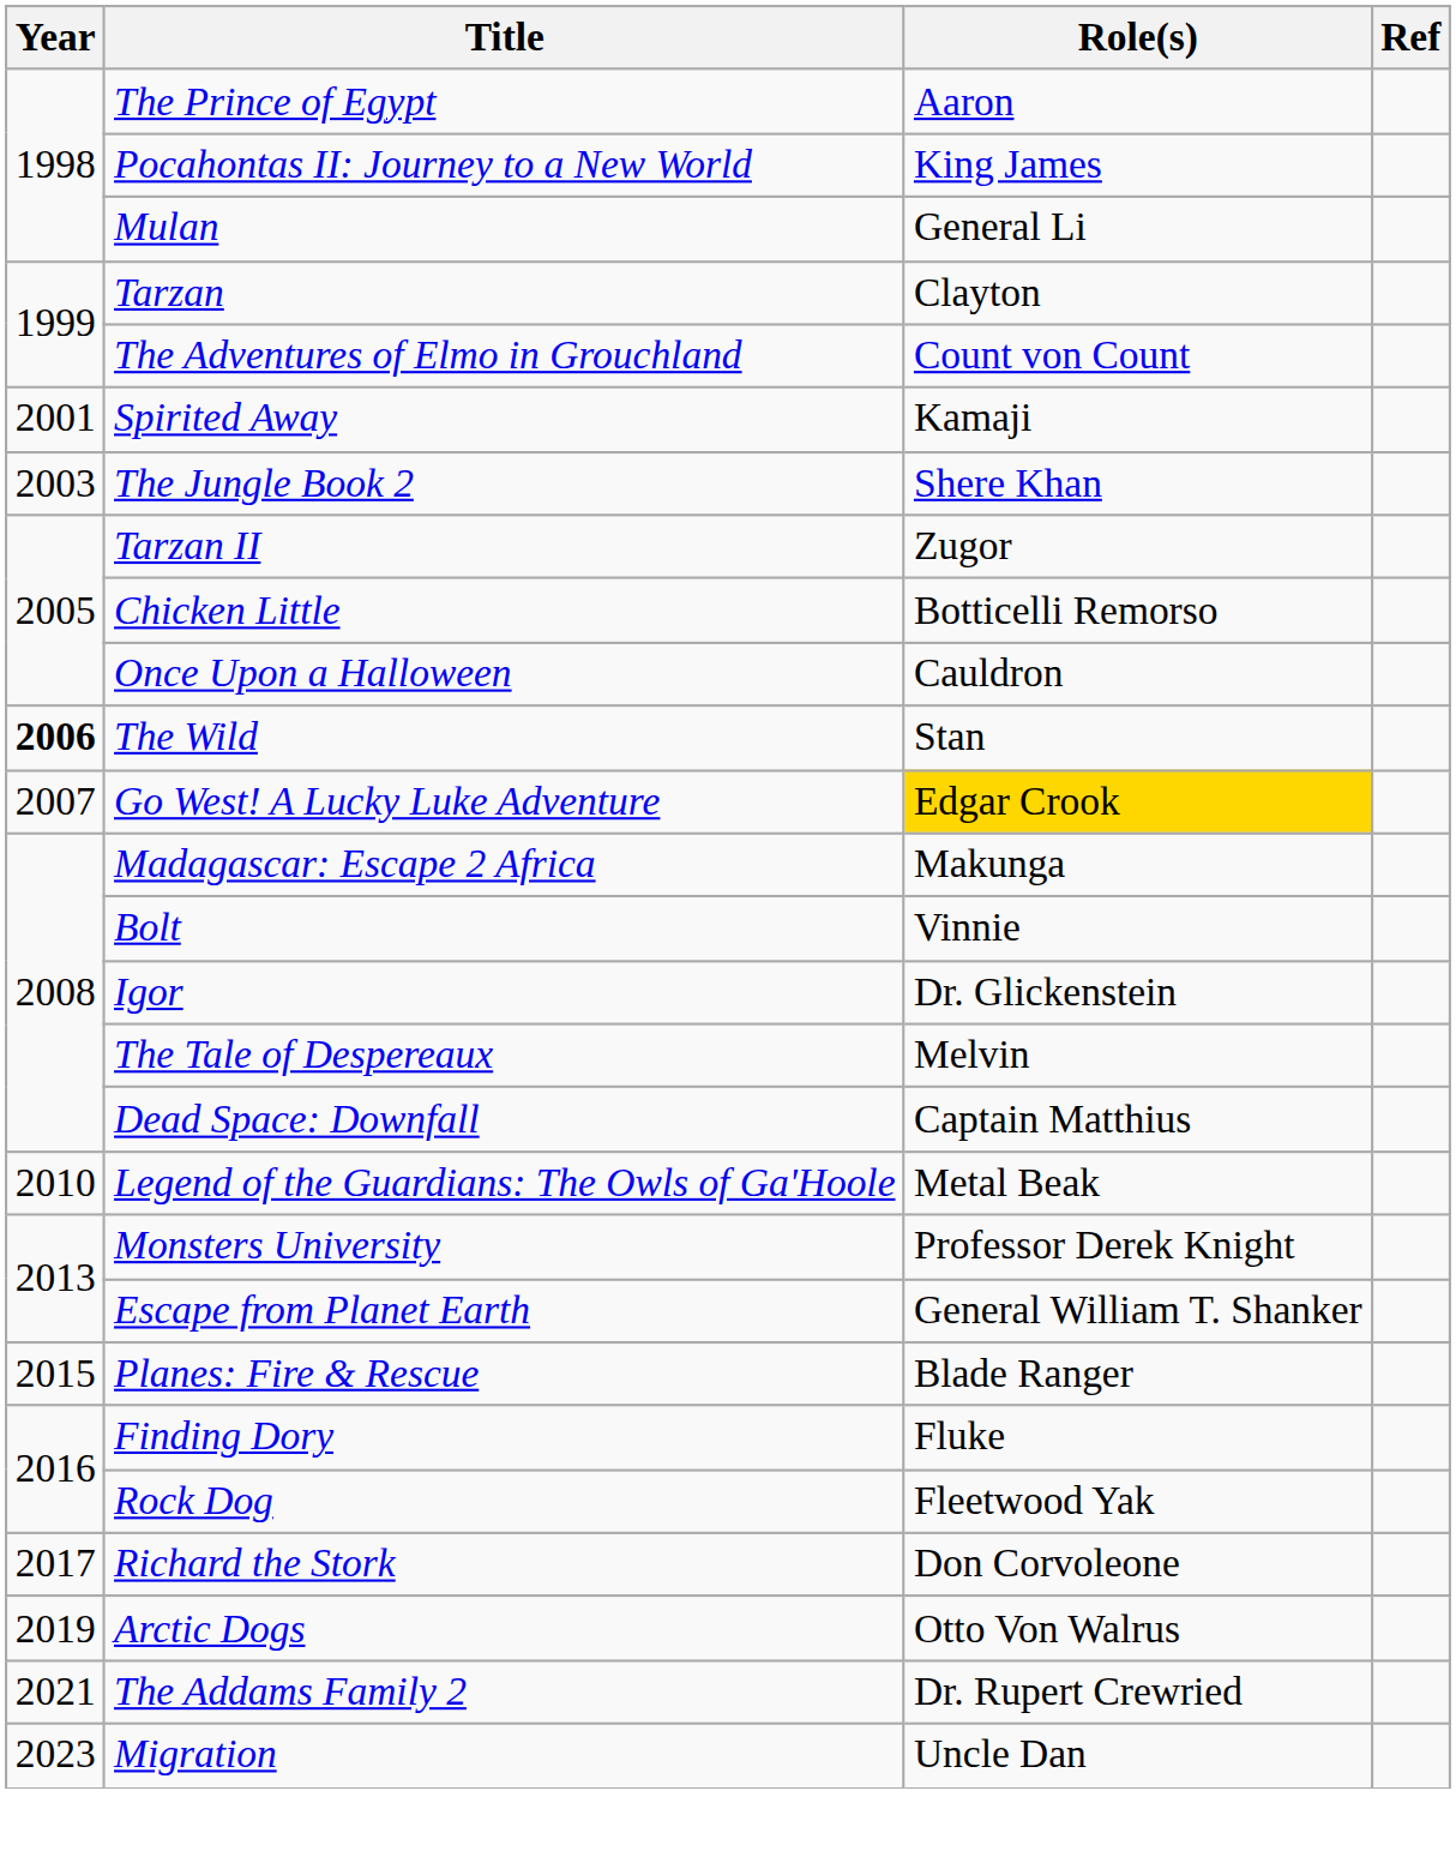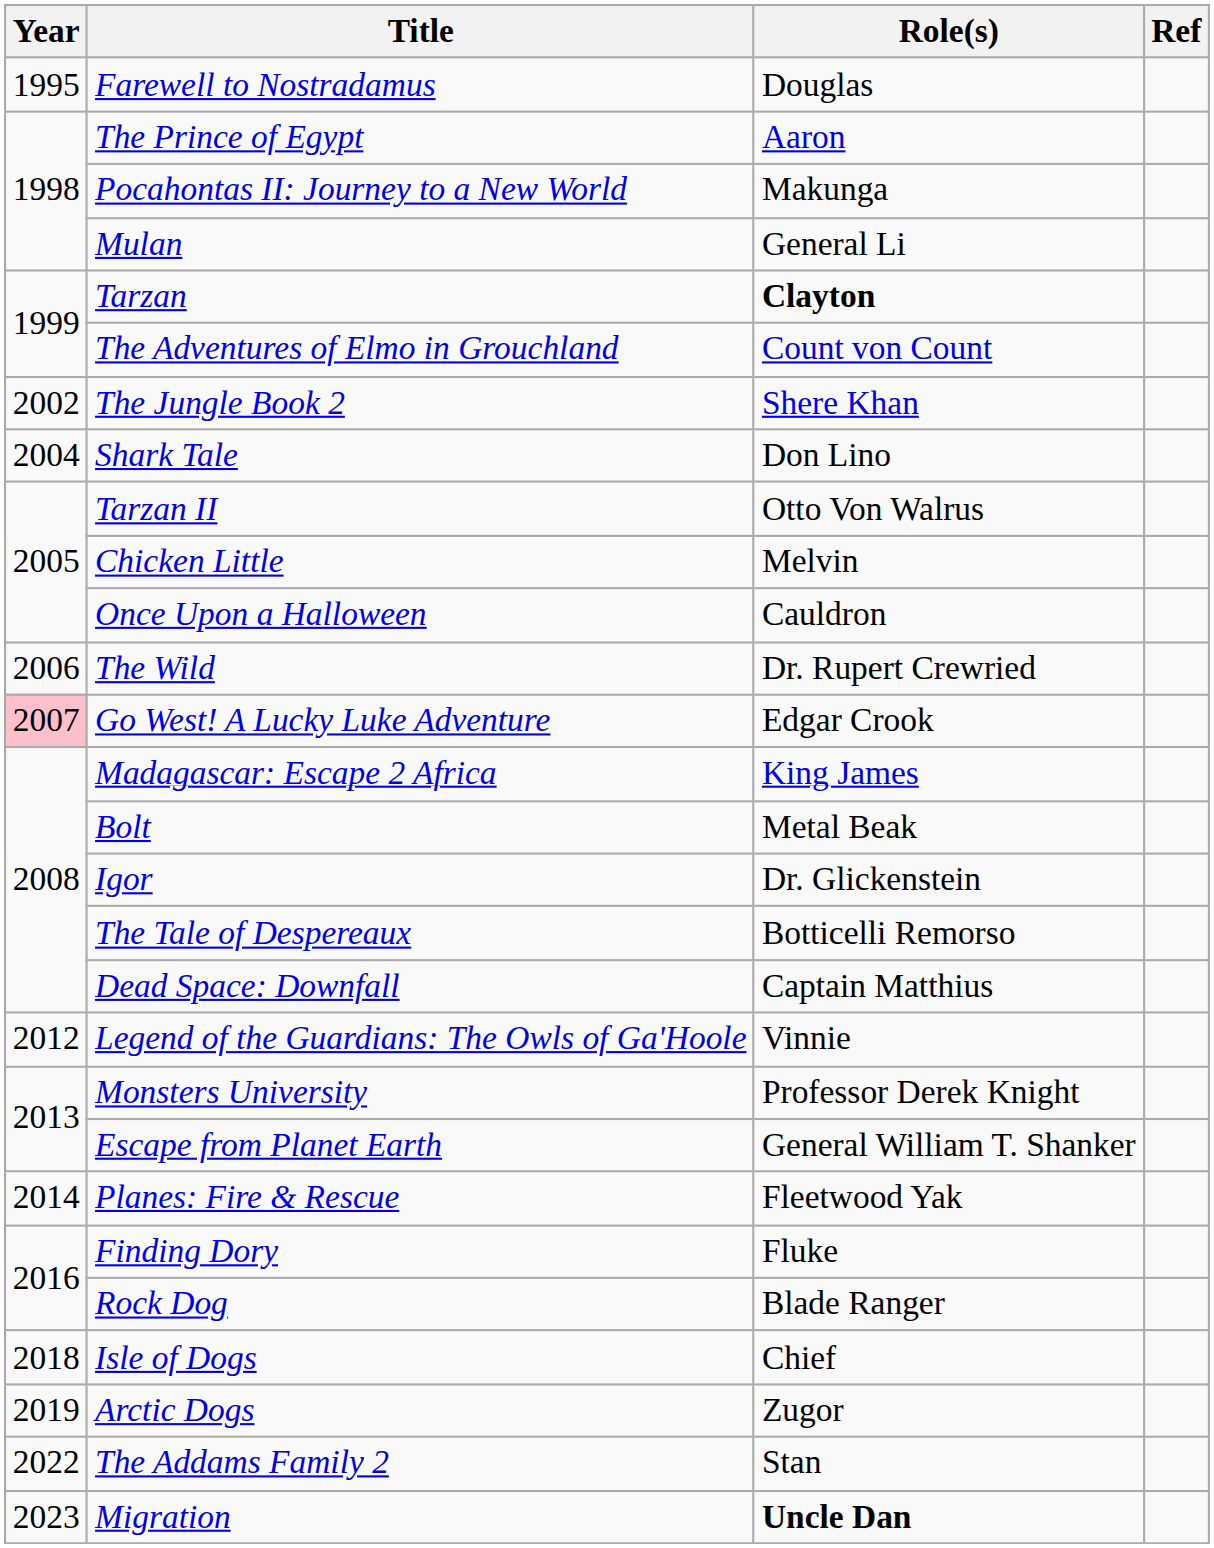 <table class="wikitable plainrowheaders sortable">
 <tr>
 <th scope="col">Year</th>
 <th scope="col">Title</th>
 <th scope="col">Role(s)</th>
 <th scope="col" class="unsortable">Ref</th>
+</tr>
+<tr>
+<td>1995</td>
+<td><em><a href='#'>Farewell to Nostradamus</a></em></td>
+<td>Douglas</td>
+<td></td>
 </tr>
 <tr>
 <td rowspan=3>1998</td>
 <td><em><a href='#'>The Prince of Egypt</a></em></td>
 <td><a href='#'>Aaron</a></td>
 <td></td>
 </tr>
 <tr>
 <td><em><a href='#'>Pocahontas II: Journey to a New World</a></em></td>
-<td><a href='#'>King James</a></td>
+<td>Makunga</td>
 <td></td>
 </tr>
 <tr>
 <td><em><a href='#'>Mulan</a></em></td>
 <td>General Li</td>
 <td></td>
 </tr>
 <tr>
 <td rowspan=2>1999</td>
 <td><em><a href='#'>Tarzan</a></em></td>
-<td>Clayton</td>
+<td><strong>Clayton</strong></td>
 <td></td>
 </tr>
 <tr>
 <td><em><a href='#'>The Adventures of Elmo in Grouchland</a></em></td>
 <td><a href='#'>Count von Count</a></td>
 <td></td>
 </tr>
 <tr>
-<td>2001</td>
-<td><em><a href='#'>Spirited Away</a></em></td>
-<td>Kamaji</td>
-<td></td>
-</tr>
-<tr>
-<td>2003</td>
+<td>2002</td>
 <td><em><a href='#'>The Jungle Book 2</a></em></td>
 <td><a href='#'>Shere Khan</a></td>
 <td></td>
 </tr>
 <tr>
+<td>2004</td>
+<td><em><a href='#'>Shark Tale</a></em></td>
+<td>Don Lino</td>
+<td></td>
+</tr>
+<tr>
 <td rowspan=3>2005</td>
 <td><em><a href='#'>Tarzan II</a></em></td>
-<td>Zugor</td>
+<td>Otto Von Walrus</td>
 <td></td>
 </tr>
 <tr>
 <td><em><a href='#'>Chicken Little</a></em></td>
-<td>Botticelli Remorso</td>
+<td>Melvin</td>
 <td></td>
 </tr>
 <tr>
 <td><em><a href='#'>Once Upon a Halloween</a></em></td>
 <td>Cauldron</td>
 <td></td>
 </tr>
 <tr>
-<td><strong>2006</strong></td>
+<td>2006</td>
 <td><em><a href='#'>The Wild</a></em></td>
-<td>Stan</td>
+<td>Dr. Rupert Crewried</td>
 <td></td>
 </tr>
 <tr>
-<td>2007</td>
+<td style="background: pink;">2007</td>
 <td><em><a href='#'>Go West! A Lucky Luke Adventure</a></em></td>
-<td style="background: gold;">Edgar Crook</td>
+<td>Edgar Crook</td>
 <td></td>
 </tr>
 <tr>
 <td rowspan="5">2008</td>
 <td><em><a href='#'>Madagascar: Escape 2 Africa</a></em></td>
-<td>Makunga</td>
+<td><a href='#'>King James</a></td>
 <td></td>
 </tr>
 <tr>
 <td><em><a href='#'>Bolt</a></em></td>
-<td>Vinnie</td>
+<td>Metal Beak</td>
 <td></td>
 </tr>
 <tr>
 <td><em><a href='#'>Igor</a></em></td>
 <td>Dr. Glickenstein</td>
 <td></td>
 </tr>
 <tr>
 <td><em><a href='#'>The Tale of Despereaux</a></em></td>
-<td>Melvin</td>
+<td>Botticelli Remorso</td>
 <td></td>
 </tr>
 <tr>
 <td><em><a href='#'>Dead Space: Downfall</a></em></td>
 <td>Captain Matthius</td>
 <td></td>
 </tr>
 <tr>
-<td>2010</td>
+<td>2012</td>
 <td><em><a href='#'>Legend of the Guardians: The Owls of Ga'Hoole</a></em></td>
-<td>Metal Beak</td>
+<td>Vinnie</td>
 <td></td>
 </tr>
 <tr>
 <td rowspan=2>2013</td>
 <td><em><a href='#'>Monsters University</a></em></td>
 <td>Professor Derek Knight</td>
 <td></td>
 </tr>
 <tr>
 <td><em><a href='#'>Escape from Planet Earth</a></em></td>
 <td>General William T. Shanker</td>
 <td></td>
 </tr>
 <tr>
-<td>2015</td>
+<td>2014</td>
 <td><em><a href='#'>Planes: Fire & Rescue</a></em></td>
-<td>Blade Ranger</td>
+<td>Fleetwood Yak</td>
 <td></td>
 </tr>
 <tr>
 <td rowspan=2>2016</td>
 <td><em><a href='#'>Finding Dory</a></em></td>
 <td>Fluke</td>
 <td></td>
 </tr>
 <tr>
 <td><em><a href='#'>Rock Dog</a></em></td>
-<td>Fleetwood Yak</td>
+<td>Blade Ranger</td>
 <td></td>
 </tr>
 <tr>
-<td>2017</td>
-<td><em><a href='#'>Richard the Stork</a></em></td>
-<td>Don Corvoleone</td>
+<td>2018</td>
+<td><em><a href='#'>Isle of Dogs</a></em></td>
+<td>Chief</td>
 <td></td>
 </tr>
 <tr>
 <td>2019</td>
 <td><em><a href='#'>Arctic Dogs</a></em></td>
-<td>Otto Von Walrus</td>
+<td>Zugor</td>
 <td></td>
 </tr>
 <tr>
-<td>2021</td>
+<td>2022</td>
 <td><em><a href='#'>The Addams Family 2</a></em></td>
-<td>Dr. Rupert Crewried</td>
+<td>Stan</td>
 <td></td>
 </tr>
 <tr>
 <td>2023</td>
 <td><em><a href='#'>Migration</a></em></td>
-<td>Uncle Dan</td>
+<td><strong>Uncle Dan</strong></td>
 <td></td>
 </tr>
 </table>
